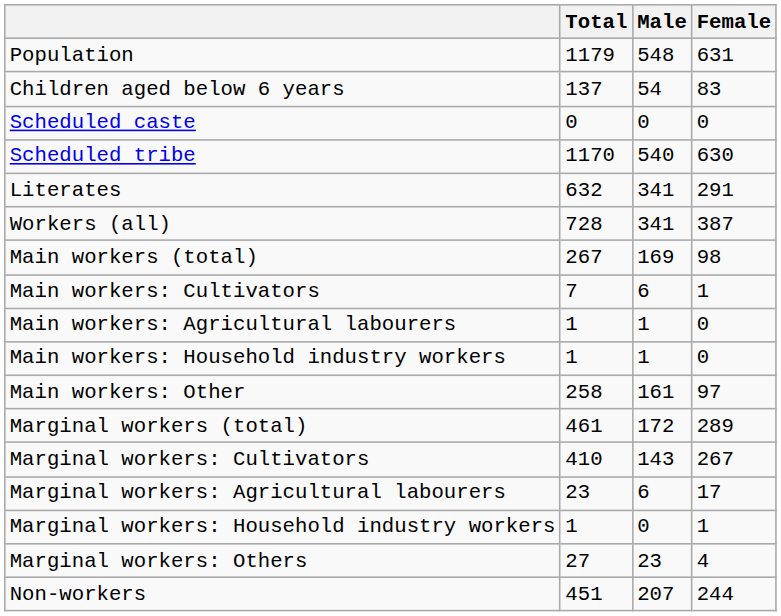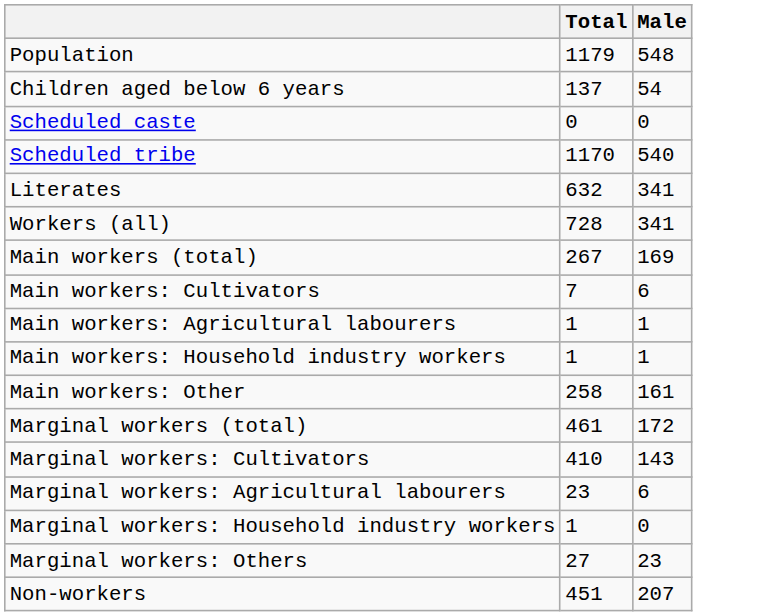 <table class="wikitable sortable">
 <tr>
 <th></th>
 <th>Total</th>
 <th>Male</th>
-<th>Female</th>
 </tr>
 <tr>
 <td>Population</td>
 <td>1179</td>
 <td>548</td>
-<td>631</td>
 </tr>
 <tr>
 <td>Children aged below 6 years</td>
 <td>137</td>
 <td>54</td>
-<td>83</td>
 </tr>
 <tr>
 <td><a href='#'>Scheduled caste</a></td>
-<td>0</td>
 <td>0</td>
 <td>0</td>
 </tr>
 <tr>
 <td><a href='#'>Scheduled tribe</a></td>
 <td>1170</td>
 <td>540</td>
-<td>630</td>
 </tr>
 <tr>
 <td>Literates</td>
 <td>632</td>
 <td>341</td>
-<td>291</td>
 </tr>
 <tr>
 <td>Workers (all)</td>
 <td>728</td>
 <td>341</td>
-<td>387</td>
 </tr>
 <tr>
 <td>Main workers (total)</td>
 <td>267</td>
 <td>169</td>
-<td>98</td>
 </tr>
 <tr>
 <td>Main workers: Cultivators</td>
 <td>7</td>
 <td>6</td>
-<td>1</td>
 </tr>
 <tr>
 <td>Main workers: Agricultural labourers</td>
 <td>1</td>
 <td>1</td>
-<td>0</td>
 </tr>
 <tr>
 <td>Main workers: Household industry workers</td>
 <td>1</td>
 <td>1</td>
-<td>0</td>
 </tr>
 <tr>
 <td>Main workers: Other</td>
 <td>258</td>
 <td>161</td>
-<td>97</td>
 </tr>
 <tr>
 <td>Marginal workers (total)</td>
 <td>461</td>
 <td>172</td>
-<td>289</td>
 </tr>
 <tr>
 <td>Marginal workers: Cultivators</td>
 <td>410</td>
 <td>143</td>
-<td>267</td>
 </tr>
 <tr>
 <td>Marginal workers: Agricultural labourers</td>
 <td>23</td>
 <td>6</td>
-<td>17</td>
 </tr>
 <tr>
 <td>Marginal workers: Household industry workers</td>
 <td>1</td>
 <td>0</td>
-<td>1</td>
 </tr>
 <tr>
 <td>Marginal workers: Others</td>
 <td>27</td>
 <td>23</td>
-<td>4</td>
 </tr>
 <tr>
 <td>Non-workers</td>
 <td>451</td>
 <td>207</td>
-<td>244</td>
 </tr>
 </table>
